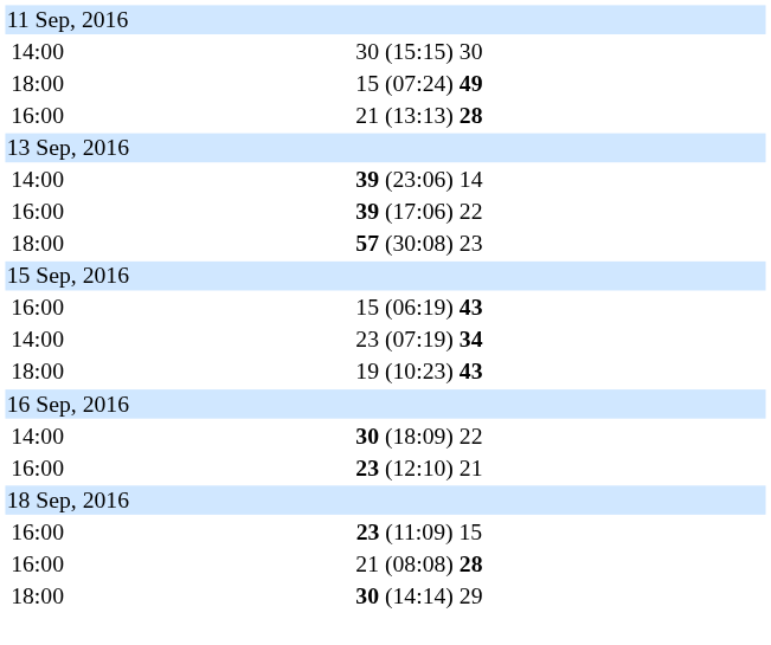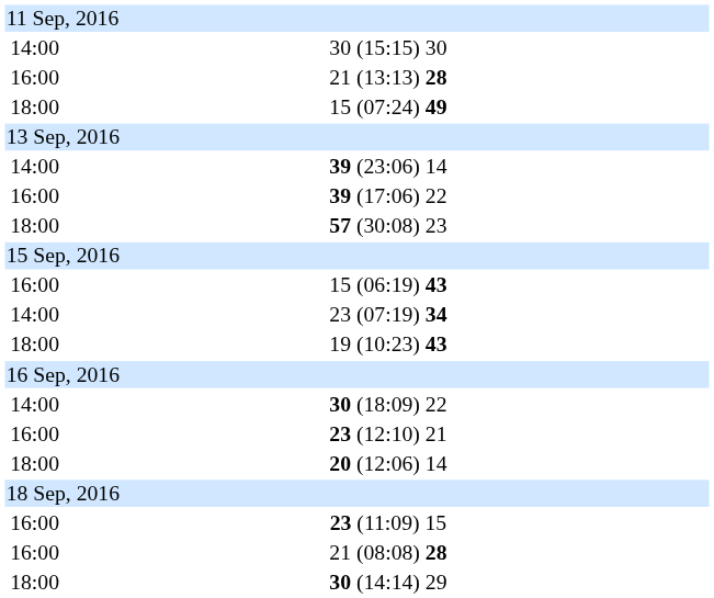 <table style="text-align:center" width=550>
 <tr>
 <th width=3%></th>
 <th width=25%></th>
 <th width=15%></th>
 <th width=25%></th>
 <th width=3%></th>
 </tr>
 <tr align="left" bgcolor=#d0e7ff>
 <td colspan=4>11 Sep, 2016</td>
 </tr>
 <tr>
 <td>14:00</td>
 <td align="right"></td>
 <td>30 (15:15) 30</td>
 <td align=left></td>
 <td></td>
 </tr>
 <tr>
-<td>18:00</td>
+<td>16:00</td>
 <td align="right"></td>
-<td>15 (07:24) <strong>49</strong></td>
+<td>21 (13:13) <strong>28</strong></td>
 <td align=left><strong></strong></td>
 <td></td>
 </tr>
 <tr>
-<td>16:00</td>
+<td>18:00</td>
 <td align="right"></td>
-<td>21 (13:13) <strong>28</strong></td>
+<td>15 (07:24) <strong>49</strong></td>
 <td align=left><strong></strong></td>
 <td></td>
 </tr>
 <tr align="left" bgcolor=#d0e7ff>
 <td colspan=4>13 Sep, 2016</td>
 </tr>
 <tr>
 <td>14:00</td>
 <td align="right"><strong></strong></td>
 <td><strong>39</strong> (23:06) 14</td>
 <td align=left></td>
 <td></td>
 </tr>
 <tr>
 <td>16:00</td>
 <td align="right"><strong></strong></td>
 <td><strong>39</strong> (17:06) 22</td>
 <td align=left></td>
 <td></td>
 </tr>
 <tr>
 <td>18:00</td>
 <td align="right"><strong></strong></td>
 <td><strong>57</strong> (30:08) 23</td>
 <td align=left></td>
 <td></td>
 </tr>
 <tr align="left" bgcolor=#d0e7ff>
 <td colspan=4>15 Sep, 2016</td>
 </tr>
 <tr>
 <td>16:00</td>
 <td align="right"></td>
 <td>15 (06:19) <strong>43</strong></td>
 <td align=left><strong></strong></td>
 <td></td>
 </tr>
 <tr>
 <td>14:00</td>
 <td align="right"></td>
 <td>23 (07:19) <strong>34</strong></td>
 <td align=left><strong></strong></td>
 <td></td>
 </tr>
 <tr>
 <td>18:00</td>
 <td align="right"></td>
 <td>19 (10:23) <strong>43</strong></td>
 <td align=left><strong></strong></td>
 <td></td>
 </tr>
 <tr align="left" bgcolor=#d0e7ff>
 <td colspan=4>16 Sep, 2016</td>
 </tr>
 <tr>
 <td>14:00</td>
 <td align="right"><strong></strong></td>
 <td><strong>30</strong> (18:09) 22</td>
 <td align=left></td>
 <td></td>
 </tr>
 <tr>
 <td>16:00</td>
 <td align="right"><strong></strong></td>
 <td><strong>23</strong> (12:10) 21</td>
 <td align=left></td>
 <td></td>
 </tr>
+<tr>
+<td>18:00</td>
+<td align="right"><strong></strong></td>
+<td><strong>20</strong> (12:06) 14</td>
+<td align=left></td>
+<td></td>
+</tr>
 <tr align="left" bgcolor=#d0e7ff>
 <td colspan=4>18 Sep, 2016</td>
 </tr>
 <tr>
 <td>16:00</td>
 <td align="right"><strong></strong></td>
 <td><strong>23</strong> (11:09) 15</td>
 <td align=left></td>
 <td></td>
 </tr>
 <tr>
 <td>16:00</td>
 <td align="right"></td>
 <td>21 (08:08) <strong>28</strong></td>
 <td align=left><strong></strong></td>
 <td></td>
 </tr>
 <tr>
 <td>18:00</td>
 <td align="right"><strong></strong></td>
 <td><strong>30</strong> (14:14) 29</td>
 <td align=left></td>
 <td></td>
 </tr>
 </table>
